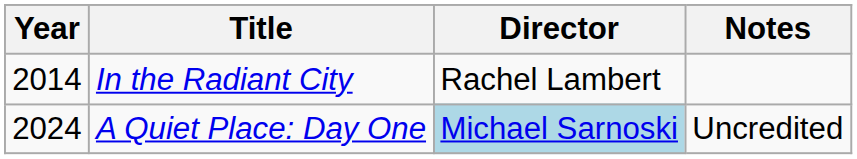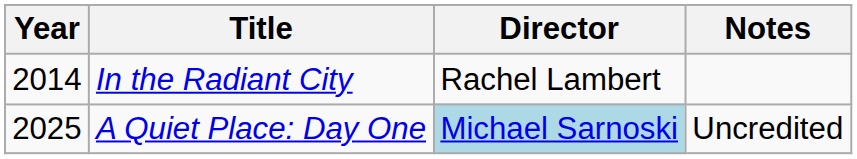 <table class="wikitable">
 <tr>
 <th>Year</th>
 <th>Title</th>
 <th>Director</th>
 <th>Notes</th>
 </tr>
 <tr>
 <td>2014</td>
 <td><em><a href='#'>In the Radiant City</a></em></td>
 <td>Rachel Lambert</td>
 <td></td>
 </tr>
 <tr>
-<td>2024</td>
+<td>2025</td>
 <td><em><a href='#'>A Quiet Place: Day One</a></em></td>
 <td style="background: lightblue;"><a href='#'>Michael Sarnoski</a></td>
 <td>Uncredited</td>
 </tr>
 </table>
